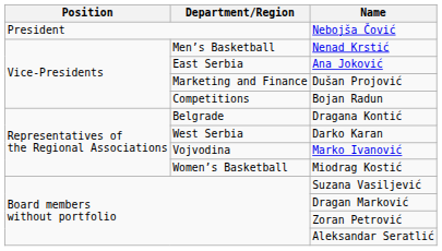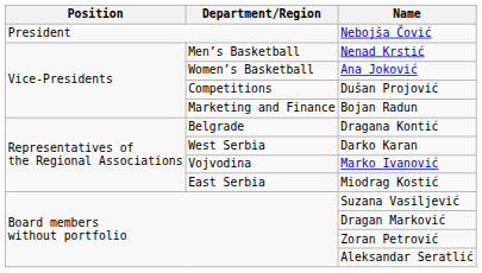 <table class=wikitable style="font-size: 95%;">
 <tr>
 <th>Position</th>
 <th>Department/Region</th>
 <th>Name</th>
 </tr>
 <tr>
 <td colspan=2>President</td>
 <td><a href='#'>Nebojša Čović</a></td>
 </tr>
 <tr>
 <td rowspan=4>Vice-Presidents</td>
 <td>Men’s Basketball</td>
 <td><a href='#'>Nenad Krstić</a></td>
 </tr>
 <tr>
-<td>East Serbia</td>
+<td>Women’s Basketball</td>
 <td><a href='#'>Ana Joković</a></td>
 </tr>
 <tr>
-<td>Marketing and Finance</td>
+<td>Competitions</td>
 <td>Dušan Projović</td>
 </tr>
 <tr>
-<td>Competitions</td>
+<td>Marketing and Finance</td>
 <td>Bojan Radun</td>
 </tr>
 <tr>
 <td rowspan=4>Representatives of <br> the Regional Associations</td>
 <td>Belgrade</td>
 <td>Dragana Kontić</td>
 </tr>
 <tr>
 <td>West Serbia</td>
 <td>Darko Karan</td>
 </tr>
 <tr>
 <td>Vojvodina</td>
 <td><a href='#'>Marko Ivanović</a></td>
 </tr>
 <tr>
-<td>Women’s Basketball</td>
+<td>East Serbia</td>
 <td>Miodrag Kostić</td>
 </tr>
 <tr>
 <td rowspan=4 colspan=2>Board members<br> without portfolio</td>
 <td>Suzana Vasiljević</td>
 </tr>
 <tr>
 <td>Dragan Marković</td>
 </tr>
 <tr>
 <td>Zoran Petrović</td>
 </tr>
 <tr>
 <td>Aleksandar Seratlić</td>
 </tr>
 </table>
